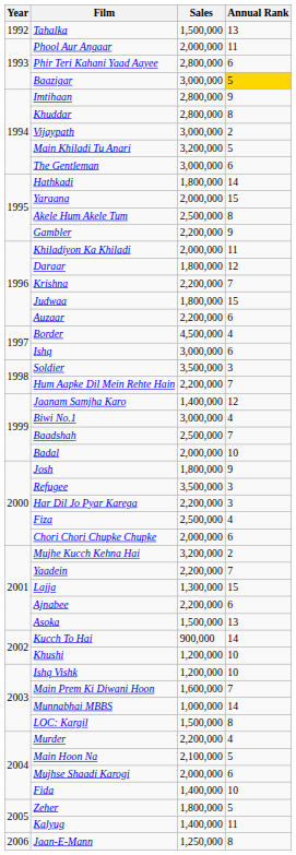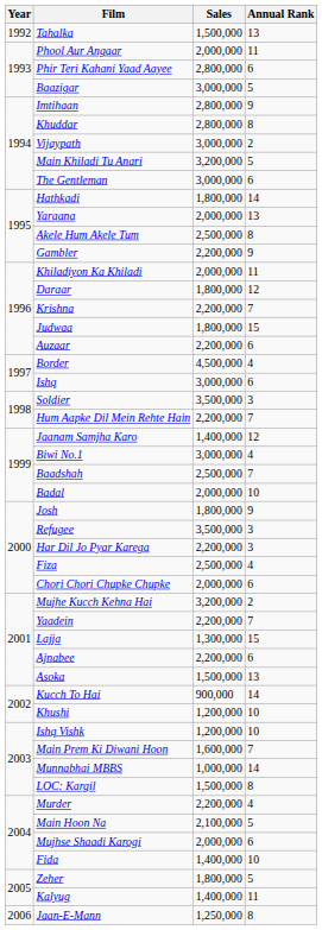 <table class="wikitable sortable">
 <tr>
 <th>Year</th>
 <th>Film</th>
 <th>Sales</th>
 <th>Annual Rank</th>
 </tr>
 <tr>
 <td>1992</td>
 <td><em><a href='#'>Tahalka</a></em></td>
 <td>1,500,000</td>
 <td>13</td>
 </tr>
 <tr>
 <td rowspan="3">1993</td>
 <td><em><a href='#'>Phool Aur Angaar</a></em></td>
 <td>2,000,000</td>
 <td>11</td>
 </tr>
 <tr>
 <td><em><a href='#'>Phir Teri Kahani Yaad Aayee</a></em></td>
 <td>2,800,000</td>
 <td>6</td>
 </tr>
 <tr>
 <td><em><a href='#'>Baazigar</a></em></td>
 <td>3,000,000</td>
-<td style="background: gold;">5</td>
+<td>5</td>
 </tr>
 <tr>
 <td rowspan="5">1994</td>
 <td><em><a href='#'>Imtihaan</a></em></td>
 <td>2,800,000</td>
 <td>9</td>
 </tr>
 <tr>
 <td><em><a href='#'>Khuddar</a></em></td>
 <td>2,800,000</td>
 <td>8</td>
 </tr>
 <tr>
 <td><em><a href='#'>Vijaypath</a></em></td>
 <td>3,000,000</td>
 <td>2</td>
 </tr>
 <tr>
 <td><em><a href='#'>Main Khiladi Tu Anari</a></em></td>
 <td>3,200,000</td>
 <td>5</td>
 </tr>
 <tr>
 <td><a href='#'><em>The Gentleman</em></a></td>
 <td>3,000,000</td>
 <td>6</td>
 </tr>
 <tr>
 <td rowspan="4">1995</td>
 <td><em><a href='#'>Hathkadi</a></em></td>
 <td>1,800,000</td>
 <td>14</td>
 </tr>
 <tr>
 <td><em><a href='#'>Yaraana</a></em></td>
 <td>2,000,000</td>
-<td>15</td>
+<td>13</td>
 </tr>
 <tr>
 <td><em><a href='#'>Akele Hum Akele Tum</a></em></td>
 <td>2,500,000</td>
 <td>8</td>
 </tr>
 <tr>
 <td><em><a href='#'>Gambler</a></em></td>
 <td>2,200,000</td>
 <td>9</td>
 </tr>
 <tr>
 <td rowspan="5">1996</td>
 <td><em><a href='#'>Khiladiyon Ka Khiladi</a></em></td>
 <td>2,000,000</td>
 <td>11</td>
 </tr>
 <tr>
 <td><em><a href='#'>Daraar</a></em></td>
 <td>1,800,000</td>
 <td>12</td>
 </tr>
 <tr>
 <td><a href='#'><em>Krishna</em></a></td>
 <td>2,200,000</td>
 <td>7</td>
 </tr>
 <tr>
 <td><em><a href='#'>Judwaa</a></em></td>
 <td>1,800,000</td>
 <td>15</td>
 </tr>
 <tr>
 <td><em><a href='#'>Auzaar</a></em></td>
 <td>2,200,000</td>
 <td>6</td>
 </tr>
 <tr>
 <td rowspan="2">1997</td>
 <td><a href='#'><em>Border</em></a></td>
 <td>4,500,000</td>
 <td>4</td>
 </tr>
 <tr>
 <td><a href='#'><em>Ishq</em></a></td>
 <td>3,000,000</td>
 <td>6</td>
 </tr>
 <tr>
 <td rowspan="2">1998</td>
 <td><a href='#'><em>Soldier</em></a></td>
 <td>3,500,000</td>
 <td>3</td>
 </tr>
 <tr>
 <td><em><a href='#'>Hum Aapke Dil Mein Rehte Hain</a></em></td>
 <td>2,200,000</td>
 <td>7</td>
 </tr>
 <tr>
 <td rowspan="4">1999</td>
 <td><em><a href='#'>Jaanam Samjha Karo</a></em></td>
 <td>1,400,000</td>
 <td>12</td>
 </tr>
 <tr>
 <td><em><a href='#'>Biwi No.1</a></em></td>
 <td>3,000,000</td>
 <td>4</td>
 </tr>
 <tr>
 <td><a href='#'><em>Baadshah</em></a></td>
 <td>2,500,000</td>
 <td>7</td>
 </tr>
 <tr>
 <td><em><a href='#'>Badal</a></em></td>
 <td>2,000,000</td>
 <td>10</td>
 </tr>
 <tr>
 <td rowspan="5">2000</td>
 <td><a href='#'><em>Josh</em></a></td>
 <td>1,800,000</td>
 <td>9</td>
 </tr>
 <tr>
 <td><a href='#'><em>Refugee</em></a></td>
 <td>3,500,000</td>
 <td>3</td>
 </tr>
 <tr>
 <td><em><a href='#'>Har Dil Jo Pyar Karega</a></em></td>
 <td>2,200,000</td>
 <td>3</td>
 </tr>
 <tr>
 <td><em><a href='#'>Fiza</a></em></td>
 <td>2,500,000</td>
 <td>4</td>
 </tr>
 <tr>
 <td><em><a href='#'>Chori Chori Chupke Chupke</a></em></td>
 <td>2,000,000</td>
 <td>6</td>
 </tr>
 <tr>
 <td rowspan="5">2001</td>
 <td><em><a href='#'>Mujhe Kucch Kehna Hai</a></em></td>
 <td>3,200,000</td>
 <td>2</td>
 </tr>
 <tr>
 <td><a href='#'><em>Yaadein</em></a></td>
 <td>2,200,000</td>
 <td>7</td>
 </tr>
 <tr>
 <td><a href='#'><em>Lajja</em></a></td>
 <td>1,300,000</td>
 <td>15</td>
 </tr>
 <tr>
 <td><a href='#'><em>Ajnabee</em></a></td>
 <td>2,200,000</td>
 <td>6</td>
 </tr>
 <tr>
 <td><a href='#'><em>Asoka</em></a></td>
 <td>1,500,000</td>
 <td>13</td>
 </tr>
 <tr>
 <td rowspan="2">2002</td>
 <td><em><a href='#'>Kucch To Hai</a></em></td>
 <td>900,000</td>
 <td>14</td>
 </tr>
 <tr>
 <td><a href='#'><em>Khushi</em></a></td>
 <td>1,200,000</td>
 <td>10</td>
 </tr>
 <tr>
 <td rowspan="4">2003</td>
 <td><em><a href='#'>Ishq Vishk</a></em></td>
 <td>1,200,000</td>
 <td>10</td>
 </tr>
 <tr>
 <td><em><a href='#'>Main Prem Ki Diwani Hoon</a></em></td>
 <td>1,600,000</td>
 <td>7</td>
 </tr>
 <tr>
 <td><em><a href='#'>Munnabhai MBBS</a></em></td>
 <td>1,000,000</td>
 <td>14</td>
 </tr>
 <tr>
 <td><em><a href='#'>LOC: Kargil</a></em></td>
 <td>1,500,000</td>
 <td>8</td>
 </tr>
 <tr>
 <td rowspan="4">2004</td>
 <td><a href='#'><em>Murder</em></a></td>
 <td>2,200,000</td>
 <td>4</td>
 </tr>
 <tr>
 <td><em><a href='#'>Main Hoon Na</a></em></td>
 <td>2,100,000</td>
 <td>5</td>
 </tr>
 <tr>
 <td><em><a href='#'>Mujhse Shaadi Karogi</a></em></td>
 <td>2,000,000</td>
 <td>6</td>
 </tr>
 <tr>
 <td><em><a href='#'>Fida</a></em></td>
 <td>1,400,000</td>
 <td>10</td>
 </tr>
 <tr>
 <td rowspan="2">2005</td>
 <td><em><a href='#'>Zeher</a></em></td>
 <td>1,800,000</td>
 <td>5</td>
 </tr>
 <tr>
 <td><a href='#'><em>Kalyug</em></a></td>
 <td>1,400,000</td>
 <td>11</td>
 </tr>
 <tr>
 <td>2006</td>
 <td><em><a href='#'>Jaan-E-Mann</a></em></td>
 <td>1,250,000</td>
 <td>8</td>
 </tr>
 </table>
